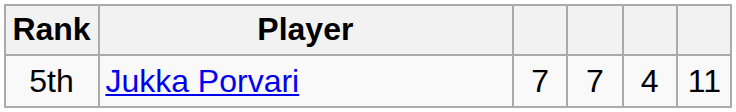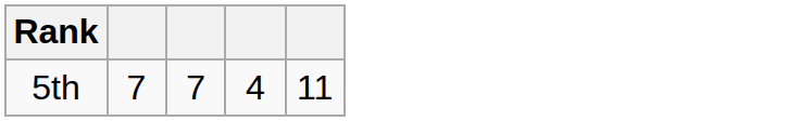 <table class="wikitable" style="text-align:center;">
 <tr>
 <th width="20">Rank</th>
-<th width="200">Player</th>
 <th width="20"></th>
 <th width="20"></th>
 <th width="20"></th>
 <th width="20"></th>
 </tr>
 <tr>
 <td>5th</td>
-<td align=left><a href='#'>Jukka Porvari</a></td>
 <td>7</td>
 <td>7</td>
 <td>4</td>
 <td>11</td>
 </tr>
 </table>
